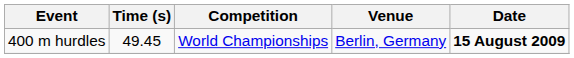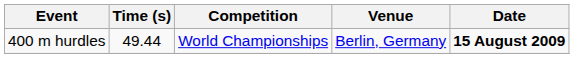 <table class="wikitable" style=text-align:center>
 <tr>
 <th>Event</th>
 <th>Time (s)</th>
 <th>Competition</th>
 <th>Venue</th>
 <th>Date</th>
 </tr>
 <tr>
 <td>400 m hurdles</td>
-<td>49.45</td>
+<td>49.44</td>
 <td><a href='#'>World Championships</a></td>
 <td><a href='#'>Berlin, Germany</a></td>
 <td><strong>15 August 2009</strong></td>
 </tr>
 <tr>
 </tr>
 </table>
